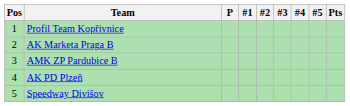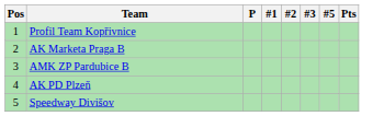 <table class="wikitable" style="font-size: 100%">
 <tr>
 <th width=20>Pos</th>
 <th width=300>Team</th>
 <th width=20>P</th>
 <th width=20>#1</th>
 <th width=20>#2</th>
 <th width=20>#3</th>
-<th width=20>#4</th>
 <th width=20>#5</th>
 <th width=20>Pts</th>
 </tr>
 <tr align=center style="background:#ACE1AF;">
 <td>1</td>
 <td align="left"><a href='#'>Profil Team Kopřivnice</a></td>
-<td></td>
 <td></td>
 <td></td>
 <td></td>
 <td></td>
 <td></td>
 <td></td>
 </tr>
 <tr align=center style="background:#ACE1AF;">
 <td>2</td>
 <td align="left"><a href='#'>AK Marketa Praga B</a></td>
 <td></td>
 <td></td>
 <td></td>
 <td></td>
 <td></td>
 <td></td>
-<td></td>
 </tr>
 <tr align=center style="background:#ACE1AF;">
 <td>3</td>
 <td align="left"><a href='#'>AMK ZP Pardubice B</a></td>
-<td></td>
 <td></td>
 <td></td>
 <td></td>
 <td></td>
 <td></td>
 <td></td>
 </tr>
 <tr align=center style="background:#ACE1AF;">
 <td>4</td>
 <td align="left"><a href='#'>AK PD Plzeň</a></td>
 <td></td>
 <td></td>
 <td></td>
 <td></td>
 <td></td>
 <td></td>
-<td></td>
 </tr>
 <tr align=center style="background:#ACE1AF;">
 <td>5</td>
 <td align="left"><a href='#'>Speedway Divišov</a></td>
 <td></td>
 <td></td>
 <td></td>
 <td></td>
 <td></td>
 <td></td>
-<td></td>
 </tr>
 </table>
